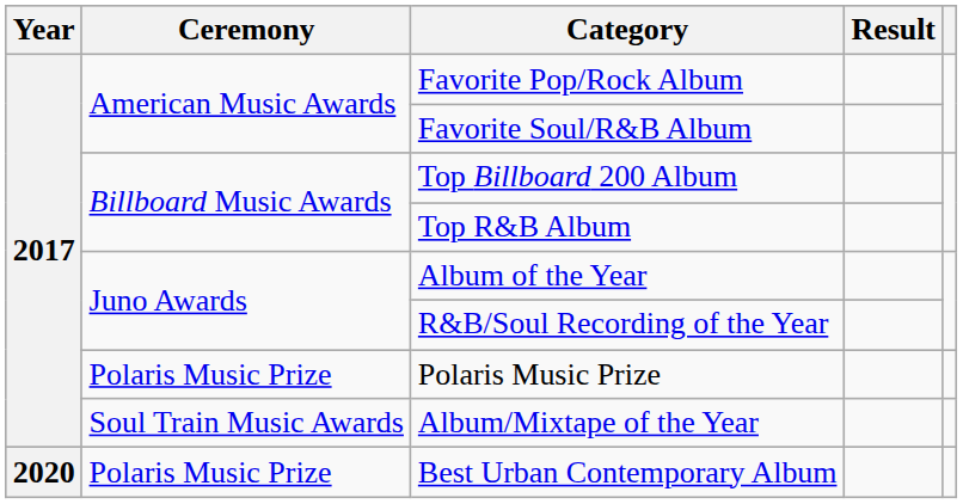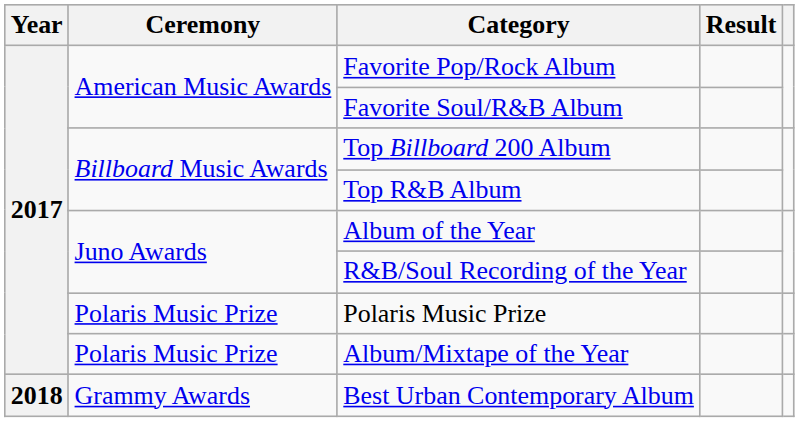 <table class="wikitable sortable plainrowheaders" style="border:none; margin:0;">
 <tr>
 <th scope="col">Year</th>
 <th scope="col">Ceremony</th>
 <th scope="col">Category</th>
 <th scope="col">Result</th>
 <th scope="col" class="unsortable"></th>
 </tr>
 <tr>
 <th scope="row" rowspan="8">2017</th>
 <td rowspan="2"><a href='#'>American Music Awards</a></td>
 <td><a href='#'>Favorite Pop/Rock Album</a></td>
 <td></td>
 <td rowspan="2"></td>
 </tr>
 <tr>
 <td><a href='#'>Favorite Soul/R&B Album</a></td>
 <td></td>
 </tr>
 <tr>
 <td rowspan="2"><a href='#'><em>Billboard</em> Music Awards</a></td>
 <td><a href='#'>Top <em>Billboard</em> 200 Album</a></td>
 <td></td>
 <td rowspan="2"></td>
 </tr>
 <tr>
 <td><a href='#'>Top R&B Album</a></td>
 <td></td>
 </tr>
 <tr>
 <td rowspan="2"><a href='#'>Juno Awards</a></td>
 <td><a href='#'>Album of the Year</a></td>
 <td></td>
 <td rowspan="2"></td>
 </tr>
 <tr>
 <td><a href='#'>R&B/Soul Recording of the Year</a></td>
 <td></td>
 </tr>
 <tr>
 <td><a href='#'>Polaris Music Prize</a></td>
 <td>Polaris Music Prize</td>
 <td></td>
 <td></td>
 </tr>
 <tr>
-<td><a href='#'>Soul Train Music Awards</a></td>
+<td><a href='#'>Polaris Music Prize</a></td>
 <td><a href='#'>Album/Mixtape of the Year</a></td>
 <td></td>
 <td></td>
 </tr>
 <tr>
-<th scope="row">2020</th>
-<td><a href='#'>Polaris Music Prize</a></td>
+<th scope="row">2018</th>
+<td><a href='#'>Grammy Awards</a></td>
 <td><a href='#'>Best Urban Contemporary Album</a></td>
 <td></td>
 <td></td>
 </tr>
 </table>
